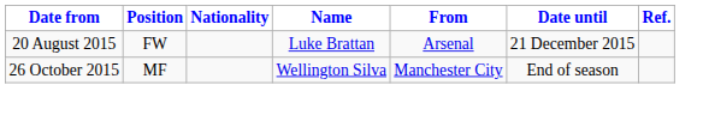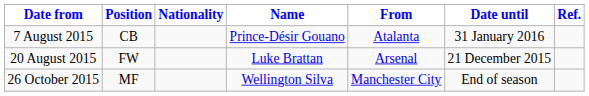 <table class="wikitable" style="text-align:center;">
 <tr>
 <th style="background:#FFFFFF; color:#0000FF;">Date from</th>
 <th style="background:#FFFFFF; color:#0000FF;">Position</th>
 <th style="background:#FFFFFF; color:#0000FF;">Nationality</th>
 <th style="background:#FFFFFF; color:#0000FF;">Name</th>
 <th style="background:#FFFFFF; color:#0000FF;">From</th>
 <th style="background:#FFFFFF; color:#0000FF;">Date until</th>
 <th style="background:#FFFFFF; color:#0000FF;">Ref.</th>
+</tr>
+<tr>
+<td>7 August 2015</td>
+<td>CB</td>
+<td></td>
+<td><a href='#'>Prince-Désir Gouano</a></td>
+<td><a href='#'>Atalanta</a></td>
+<td>31 January 2016</td>
+<td></td>
 </tr>
 <tr>
 <td>20 August 2015</td>
 <td>FW</td>
 <td></td>
 <td><a href='#'>Luke Brattan</a></td>
 <td><a href='#'>Arsenal</a></td>
 <td>21 December 2015</td>
 <td></td>
 </tr>
 <tr>
 <td>26 October 2015</td>
 <td>MF</td>
 <td></td>
 <td><a href='#'>Wellington Silva</a></td>
 <td><a href='#'>Manchester City</a></td>
 <td>End of season</td>
 <td></td>
 </tr>
 </table>
